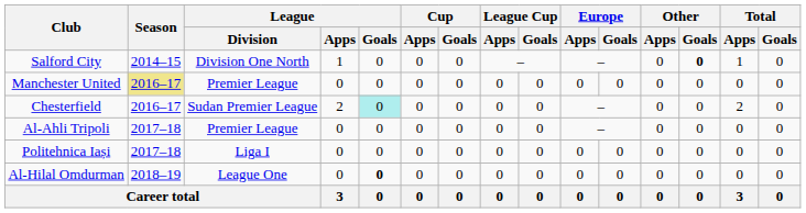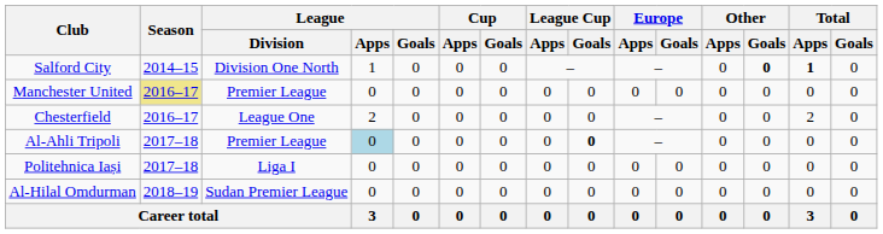 <table class="wikitable" style="text-align:center">
 <tr>
 <th rowspan="2">Club</th>
 <th rowspan="2">Season</th>
 <th colspan="3">League</th>
 <th colspan="2">Cup</th>
 <th colspan="2">League Cup</th>
 <th colspan="2"><a href='#'>Europe</a></th>
 <th colspan="2">Other</th>
 <th colspan="2">Total</th>
 </tr>
 <tr>
 <th>Division</th>
 <th>Apps</th>
 <th>Goals</th>
 <th>Apps</th>
 <th>Goals</th>
 <th>Apps</th>
 <th>Goals</th>
 <th>Apps</th>
 <th>Goals</th>
 <th>Apps</th>
 <th>Goals</th>
 <th>Apps</th>
 <th>Goals</th>
 </tr>
 <tr>
 <td><a href='#'>Salford City</a></td>
 <td><a href='#'>2014–15</a></td>
 <td><a href='#'>Division One North</a></td>
 <td>1</td>
 <td>0</td>
 <td>0</td>
 <td>0</td>
 <td colspan="2">–</td>
 <td colspan="2">–</td>
 <td>0</td>
 <td><strong>0</strong></td>
-<td>1</td>
+<td><strong>1</strong></td>
 <td>0</td>
 </tr>
 <tr>
 <td><a href='#'>Manchester United</a></td>
 <td style="background: khaki;"><a href='#'>2016–17</a></td>
 <td><a href='#'>Premier League</a></td>
 <td>0</td>
 <td>0</td>
 <td>0</td>
 <td>0</td>
 <td>0</td>
 <td>0</td>
 <td>0</td>
 <td>0</td>
 <td>0</td>
 <td>0</td>
 <td>0</td>
 <td>0</td>
 </tr>
 <tr>
 <td><a href='#'>Chesterfield</a></td>
 <td><a href='#'>2016–17</a></td>
-<td><a href='#'>Sudan Premier League</a></td>
+<td><a href='#'>League One</a></td>
 <td>2</td>
-<td style="background: paleturquoise;">0</td>
+<td>0</td>
 <td>0</td>
 <td>0</td>
 <td>0</td>
 <td>0</td>
 <td colspan="2">–</td>
 <td>0</td>
 <td>0</td>
 <td>2</td>
 <td>0</td>
 </tr>
 <tr>
 <td><a href='#'>Al-Ahli Tripoli</a></td>
 <td><a href='#'>2017–18</a></td>
 <td><a href='#'>Premier League</a></td>
+<td style="background: lightblue;">0</td>
 <td>0</td>
 <td>0</td>
 <td>0</td>
 <td>0</td>
-<td>0</td>
-<td>0</td>
+<td><strong>0</strong></td>
 <td colspan="2">–</td>
 <td>0</td>
 <td>0</td>
 <td>0</td>
 <td>0</td>
 </tr>
 <tr>
 <td><a href='#'>Politehnica Iași</a></td>
 <td><a href='#'>2017–18</a></td>
 <td><a href='#'>Liga I</a></td>
 <td>0</td>
 <td>0</td>
 <td>0</td>
 <td>0</td>
 <td>0</td>
 <td>0</td>
 <td>0</td>
 <td>0</td>
 <td>0</td>
 <td>0</td>
 <td>0</td>
 <td>0</td>
 </tr>
 <tr>
 <td><a href='#'>Al-Hilal Omdurman</a></td>
 <td><a href='#'>2018–19</a></td>
-<td><a href='#'>League One</a></td>
+<td><a href='#'>Sudan Premier League</a></td>
 <td>0</td>
-<td><strong>0</strong></td>
+<td>0</td>
 <td>0</td>
 <td>0</td>
 <td>0</td>
 <td>0</td>
 <td>0</td>
 <td>0</td>
 <td>0</td>
 <td>0</td>
 <td>0</td>
 <td>0</td>
 </tr>
 <tr>
 <th colspan="3">Career total</th>
 <th>3</th>
 <th>0</th>
 <th>0</th>
 <th>0</th>
 <th>0</th>
 <th>0</th>
 <th>0</th>
 <th>0</th>
 <th>0</th>
 <th>0</th>
 <th>3</th>
 <th>0</th>
 </tr>
 </table>
